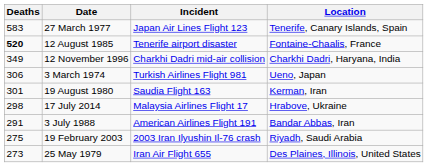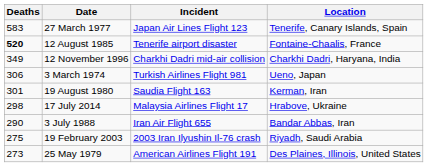 <table class="wikitable sortable">
 <tr>
 <th>Deaths</th>
 <th>Date</th>
 <th>Incident</th>
 <th><a href='#'>Location</a></th>
 </tr>
 <tr>
 <td>583</td>
 <td>27 March 1977</td>
 <td><a href='#'>Japan Air Lines Flight 123</a></td>
 <td data-sort-value="AFES"><a href='#'>Tenerife</a>, Canary Islands, Spain</td>
 </tr>
 <tr>
 <td><strong>520</strong></td>
 <td>12 August 1985</td>
 <td><a href='#'>Tenerife airport disaster</a></td>
 <td data-sort-value="EUFR"><a href='#'>Fontaine-Chaalis</a>, France</td>
 </tr>
 <tr>
 <td>349</td>
 <td>12 November 1996</td>
 <td><a href='#'>Charkhi Dadri mid-air collision</a></td>
 <td data-sort-value="ASIN"><a href='#'>Charkhi Dadri</a>, Haryana, India</td>
 </tr>
 <tr>
 <td>306</td>
 <td>3 March 1974</td>
 <td><a href='#'>Turkish Airlines Flight 981</a></td>
 <td data-sort-value="ASJP"><a href='#'>Ueno</a>, Japan</td>
 </tr>
 <tr>
 <td>301</td>
 <td>19 August 1980</td>
 <td><a href='#'>Saudia Flight 163</a></td>
 <td data-sort-value="ASIR"><a href='#'>Kerman</a>, Iran</td>
 </tr>
 <tr>
 <td>298</td>
 <td>17 July 2014</td>
 <td><a href='#'>Malaysia Airlines Flight 17</a></td>
 <td data-sort-value="EUUA"><a href='#'>Hrabove</a>, Ukraine</td>
 </tr>
 <tr>
-<td>291</td>
+<td>290</td>
 <td>3 July 1988</td>
-<td><a href='#'>American Airlines Flight 191</a></td>
+<td><a href='#'>Iran Air Flight 655</a></td>
 <td data-sort-value="ASIR"><a href='#'>Bandar Abbas</a>, Iran </td>
 </tr>
 <tr>
 <td>275</td>
 <td>19 February 2003</td>
 <td><a href='#'>2003 Iran Ilyushin Il-76 crash</a></td>
 <td data-sort-value="ASSA"><a href='#'>Riyadh</a>, Saudi Arabia</td>
 </tr>
 <tr>
 <td>273</td>
 <td>25 May 1979</td>
-<td><a href='#'>Iran Air Flight 655</a></td>
+<td><a href='#'>American Airlines Flight 191</a></td>
 <td data-sort-value="NAUSIL"><a href='#'>Des Plaines, Illinois</a>, United States</td>
 </tr>
 </table>
